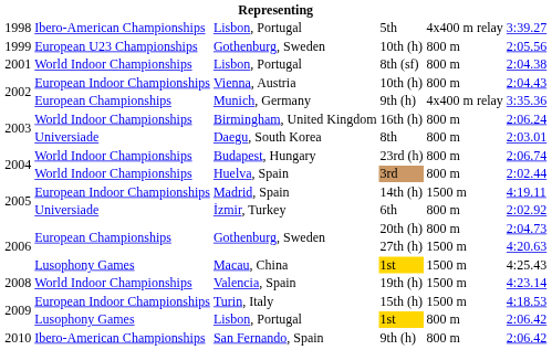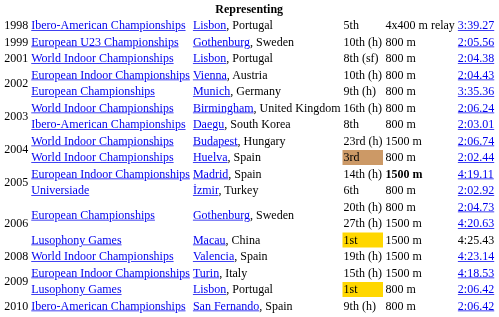 <table>
 <tr>
 <th colspan="6">Representing </th>
 </tr>
 <tr>
 <td>1998</td>
 <td><a href='#'>Ibero-American Championships</a></td>
 <td><a href='#'>Lisbon</a>, Portugal</td>
 <td>5th</td>
 <td>4x400 m relay</td>
 <td><a href='#'>3:39.27</a></td>
 </tr>
 <tr>
 <td>1999</td>
 <td><a href='#'>European U23 Championships</a></td>
 <td><a href='#'>Gothenburg</a>, Sweden</td>
 <td>10th (h)</td>
 <td>800 m</td>
 <td><a href='#'>2:05.56</a></td>
 </tr>
 <tr>
 <td>2001</td>
 <td><a href='#'>World Indoor Championships</a></td>
 <td><a href='#'>Lisbon</a>, Portugal</td>
 <td>8th (sf)</td>
 <td>800 m</td>
 <td><a href='#'>2:04.38</a></td>
 </tr>
 <tr>
 <td rowspan=2>2002</td>
 <td><a href='#'>European Indoor Championships</a></td>
 <td><a href='#'>Vienna</a>, Austria</td>
 <td>10th (h)</td>
 <td>800 m</td>
 <td><a href='#'>2:04.43</a></td>
 </tr>
 <tr>
 <td><a href='#'>European Championships</a></td>
 <td><a href='#'>Munich</a>, Germany</td>
 <td>9th (h)</td>
-<td>4x400 m relay</td>
+<td>800 m</td>
 <td><a href='#'>3:35.36</a></td>
 </tr>
 <tr>
 <td rowspan=2>2003</td>
 <td><a href='#'>World Indoor Championships</a></td>
 <td><a href='#'>Birmingham</a>, United Kingdom</td>
 <td>16th (h)</td>
 <td>800 m</td>
 <td><a href='#'>2:06.24</a></td>
 </tr>
 <tr>
-<td><a href='#'>Universiade</a></td>
+<td><a href='#'>Ibero-American Championships</a></td>
 <td><a href='#'>Daegu</a>, South Korea</td>
 <td>8th</td>
 <td>800 m</td>
 <td><a href='#'>2:03.01</a></td>
 </tr>
 <tr>
 <td rowspan=2>2004</td>
 <td><a href='#'>World Indoor Championships</a></td>
 <td><a href='#'>Budapest</a>, Hungary</td>
 <td>23rd (h)</td>
-<td>800 m</td>
+<td>1500 m</td>
 <td><a href='#'>2:06.74</a></td>
 </tr>
 <tr>
 <td><a href='#'>World Indoor Championships</a></td>
 <td><a href='#'>Huelva</a>, Spain</td>
 <td bgcolor=cc9966>3rd</td>
 <td>800 m</td>
 <td><a href='#'>2:02.44</a></td>
 </tr>
 <tr>
 <td rowspan=2>2005</td>
 <td><a href='#'>European Indoor Championships</a></td>
 <td><a href='#'>Madrid</a>, Spain</td>
 <td>14th (h)</td>
-<td>1500 m</td>
+<td><strong>1500 m</strong></td>
 <td><a href='#'>4:19.11</a></td>
 </tr>
 <tr>
 <td><a href='#'>Universiade</a></td>
 <td><a href='#'>İzmir</a>, Turkey</td>
 <td>6th</td>
 <td>800 m</td>
 <td><a href='#'>2:02.92</a></td>
 </tr>
 <tr>
 <td rowspan=3>2006</td>
 <td rowspan=2><a href='#'>European Championships</a></td>
 <td rowspan=2><a href='#'>Gothenburg</a>, Sweden</td>
 <td>20th (h)</td>
 <td>800 m</td>
 <td><a href='#'>2:04.73</a></td>
 </tr>
 <tr>
 <td>27th (h)</td>
 <td>1500 m</td>
 <td><a href='#'>4:20.63</a></td>
 </tr>
 <tr>
 <td><a href='#'>Lusophony Games</a></td>
 <td><a href='#'>Macau</a>, China</td>
 <td bgcolor=gold>1st</td>
 <td>1500 m</td>
 <td>4:25.43</td>
 </tr>
 <tr>
 <td>2008</td>
 <td><a href='#'>World Indoor Championships</a></td>
 <td><a href='#'>Valencia</a>, Spain</td>
 <td>19th (h)</td>
 <td>1500 m</td>
 <td><a href='#'>4:23.14</a></td>
 </tr>
 <tr>
 <td rowspan=2>2009</td>
 <td><a href='#'>European Indoor Championships</a></td>
 <td><a href='#'>Turin</a>, Italy</td>
 <td>15th (h)</td>
 <td>1500 m</td>
 <td><a href='#'>4:18.53</a></td>
 </tr>
 <tr>
 <td><a href='#'>Lusophony Games</a></td>
 <td><a href='#'>Lisbon</a>, Portugal</td>
 <td bgcolor=gold>1st</td>
 <td>800 m</td>
 <td><a href='#'>2:06.42</a></td>
 </tr>
 <tr>
 <td>2010</td>
 <td><a href='#'>Ibero-American Championships</a></td>
 <td><a href='#'>San Fernando</a>, Spain</td>
 <td>9th (h)</td>
 <td>800 m</td>
 <td><a href='#'>2:06.42</a></td>
 </tr>
 </table>
